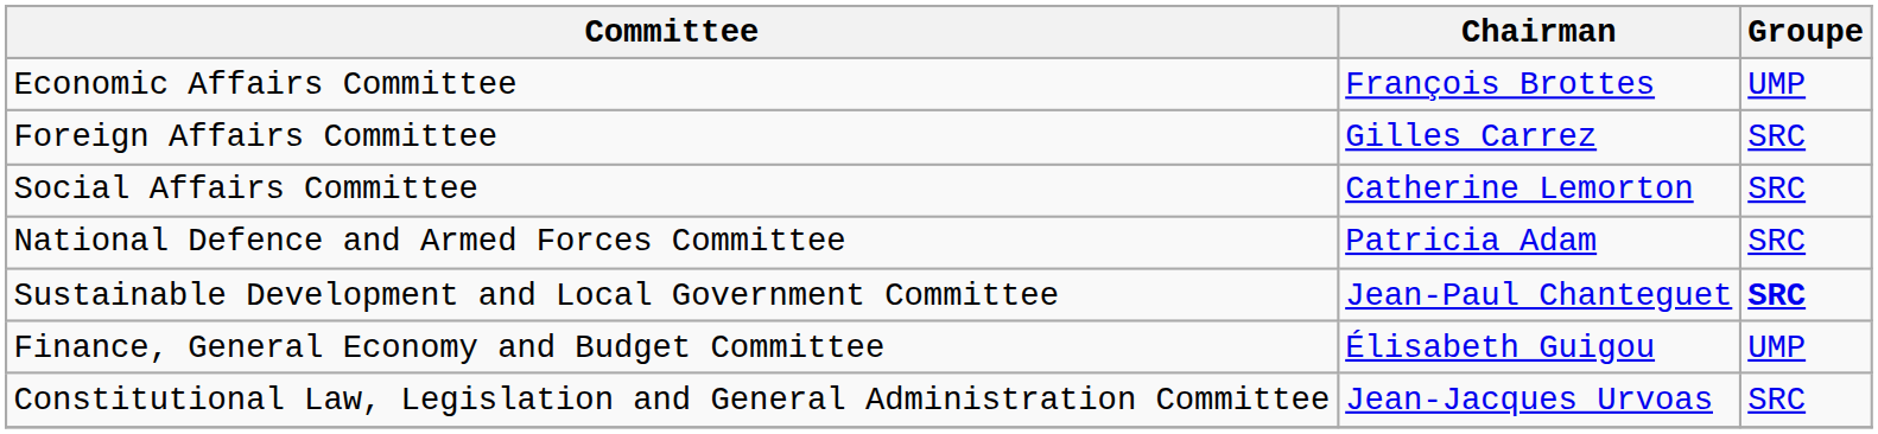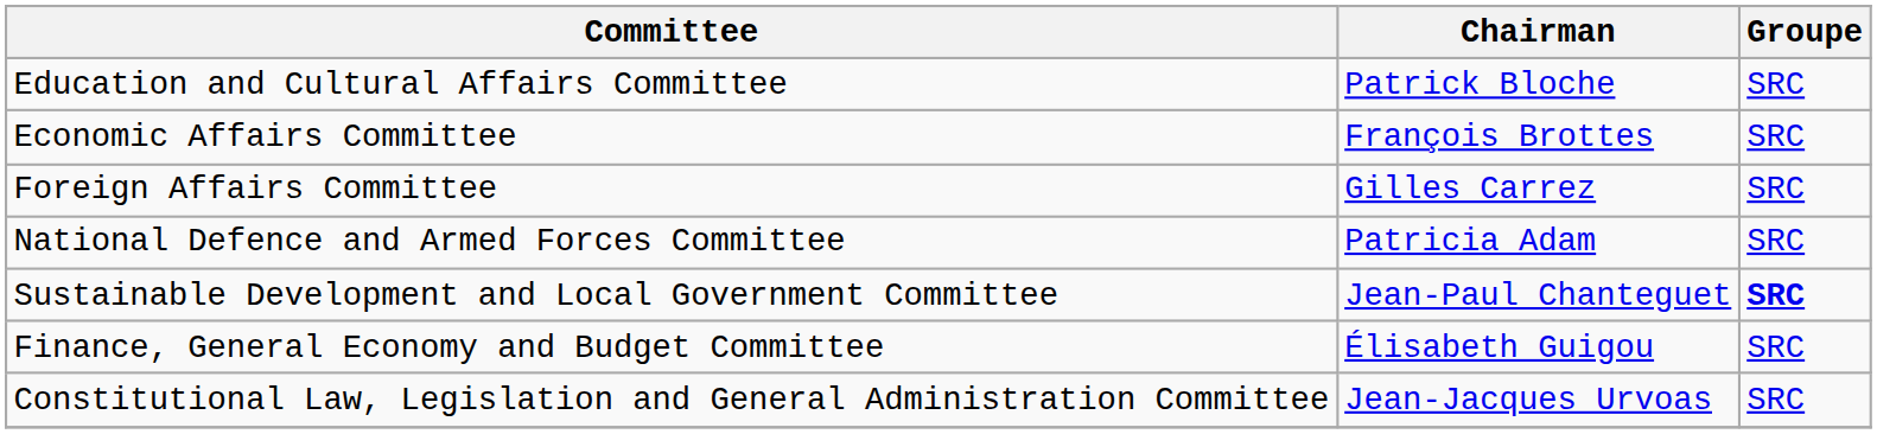 <table class="wikitable">
 <tr>
 <th>Committee</th>
 <th>Chairman</th>
 <th>Groupe</th>
 </tr>
 <tr>
+<td>Education and Cultural Affairs Committee</td>
+<td><a href='#'>Patrick Bloche</a></td>
+<td><a href='#'>SRC</a></td>
+</tr>
+<tr>
 <td>Economic Affairs Committee</td>
 <td><a href='#'>François Brottes</a></td>
-<td><a href='#'>UMP</a></td>
+<td><a href='#'>SRC</a></td>
 </tr>
 <tr>
 <td>Foreign Affairs Committee</td>
 <td><a href='#'>Gilles Carrez</a></td>
-<td><a href='#'>SRC</a></td>
-</tr>
-<tr>
-<td>Social Affairs Committee</td>
-<td><a href='#'>Catherine Lemorton</a></td>
 <td><a href='#'>SRC</a></td>
 </tr>
 <tr>
 <td>National Defence and Armed Forces Committee</td>
 <td><a href='#'>Patricia Adam</a></td>
 <td><a href='#'>SRC</a></td>
 </tr>
 <tr>
 <td>Sustainable Development and Local Government Committee</td>
 <td><a href='#'>Jean-Paul Chanteguet</a></td>
 <td><strong><a href='#'>SRC</a></strong></td>
 </tr>
 <tr>
 <td>Finance, General Economy and Budget Committee</td>
 <td><a href='#'>Élisabeth Guigou</a></td>
-<td><a href='#'>UMP</a></td>
+<td><a href='#'>SRC</a></td>
 </tr>
 <tr>
 <td>Constitutional Law, Legislation and General Administration Committee</td>
 <td><a href='#'>Jean-Jacques Urvoas</a></td>
 <td><a href='#'>SRC</a></td>
 </tr>
 <tr>
 </tr>
 </table>
